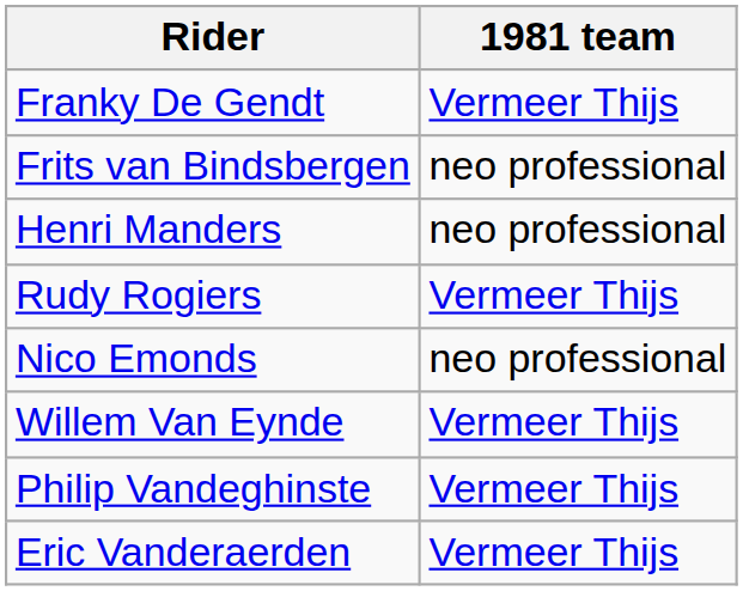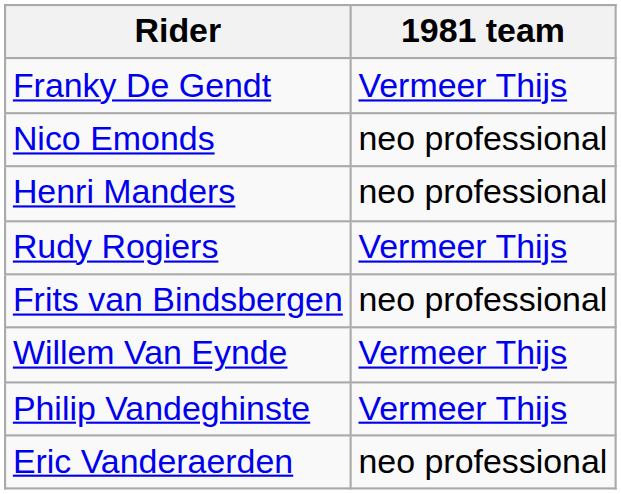 <table class="wikitable">
 <tr>
 <th>Rider</th>
 <th>1981 team</th>
 </tr>
 <tr>
 <td><a href='#'>Franky De Gendt</a></td>
 <td><a href='#'>Vermeer Thijs</a></td>
 </tr>
 <tr>
-<td><a href='#'>Frits van Bindsbergen</a></td>
+<td><a href='#'>Nico Emonds</a></td>
 <td>neo professional</td>
 </tr>
 <tr>
 <td><a href='#'>Henri Manders</a></td>
 <td>neo professional</td>
 </tr>
 <tr>
 <td><a href='#'>Rudy Rogiers</a></td>
 <td><a href='#'>Vermeer Thijs</a></td>
 </tr>
 <tr>
-<td><a href='#'>Nico Emonds</a></td>
+<td><a href='#'>Frits van Bindsbergen</a></td>
 <td>neo professional</td>
 </tr>
 <tr>
 <td><a href='#'>Willem Van Eynde</a></td>
 <td><a href='#'>Vermeer Thijs</a></td>
 </tr>
 <tr>
 <td><a href='#'>Philip Vandeghinste</a></td>
 <td><a href='#'>Vermeer Thijs</a></td>
 </tr>
 <tr>
 <td><a href='#'>Eric Vanderaerden</a></td>
-<td><a href='#'>Vermeer Thijs</a></td>
+<td>neo professional</td>
 </tr>
 </table>
